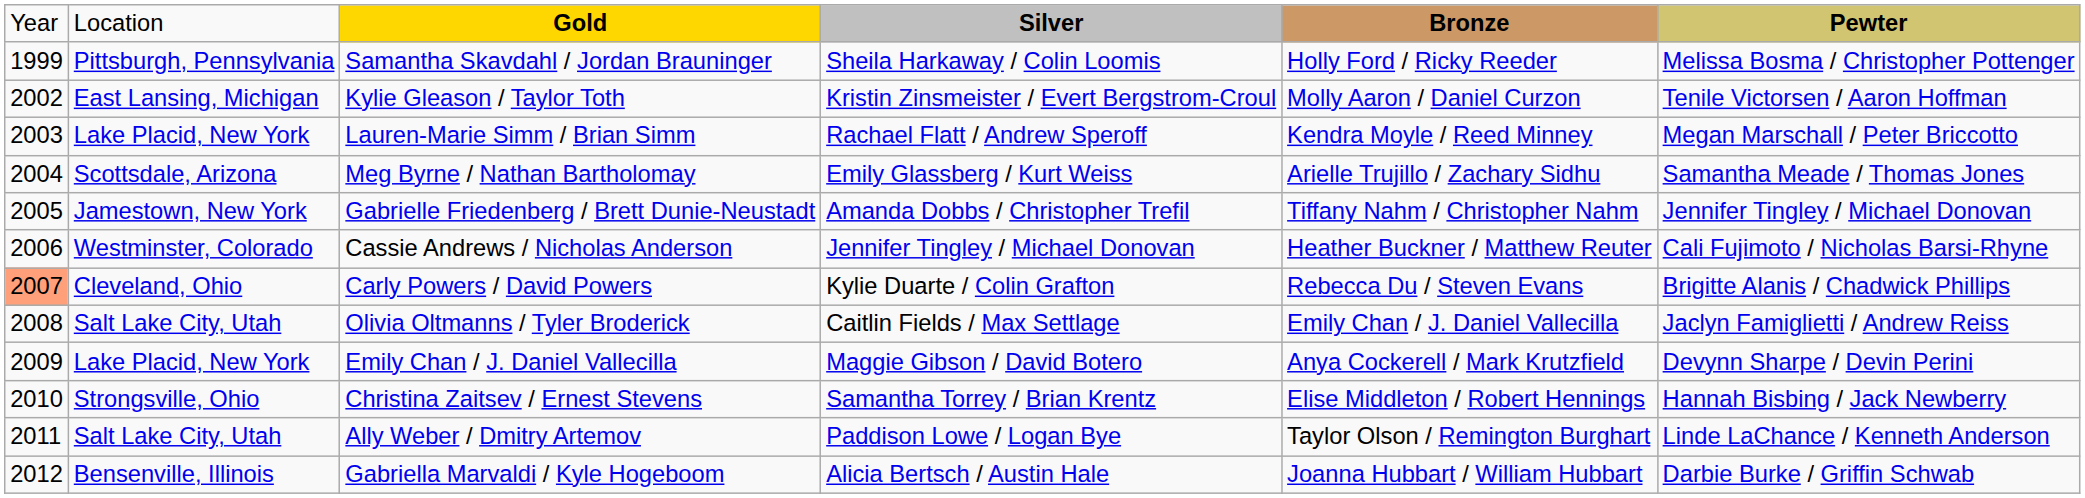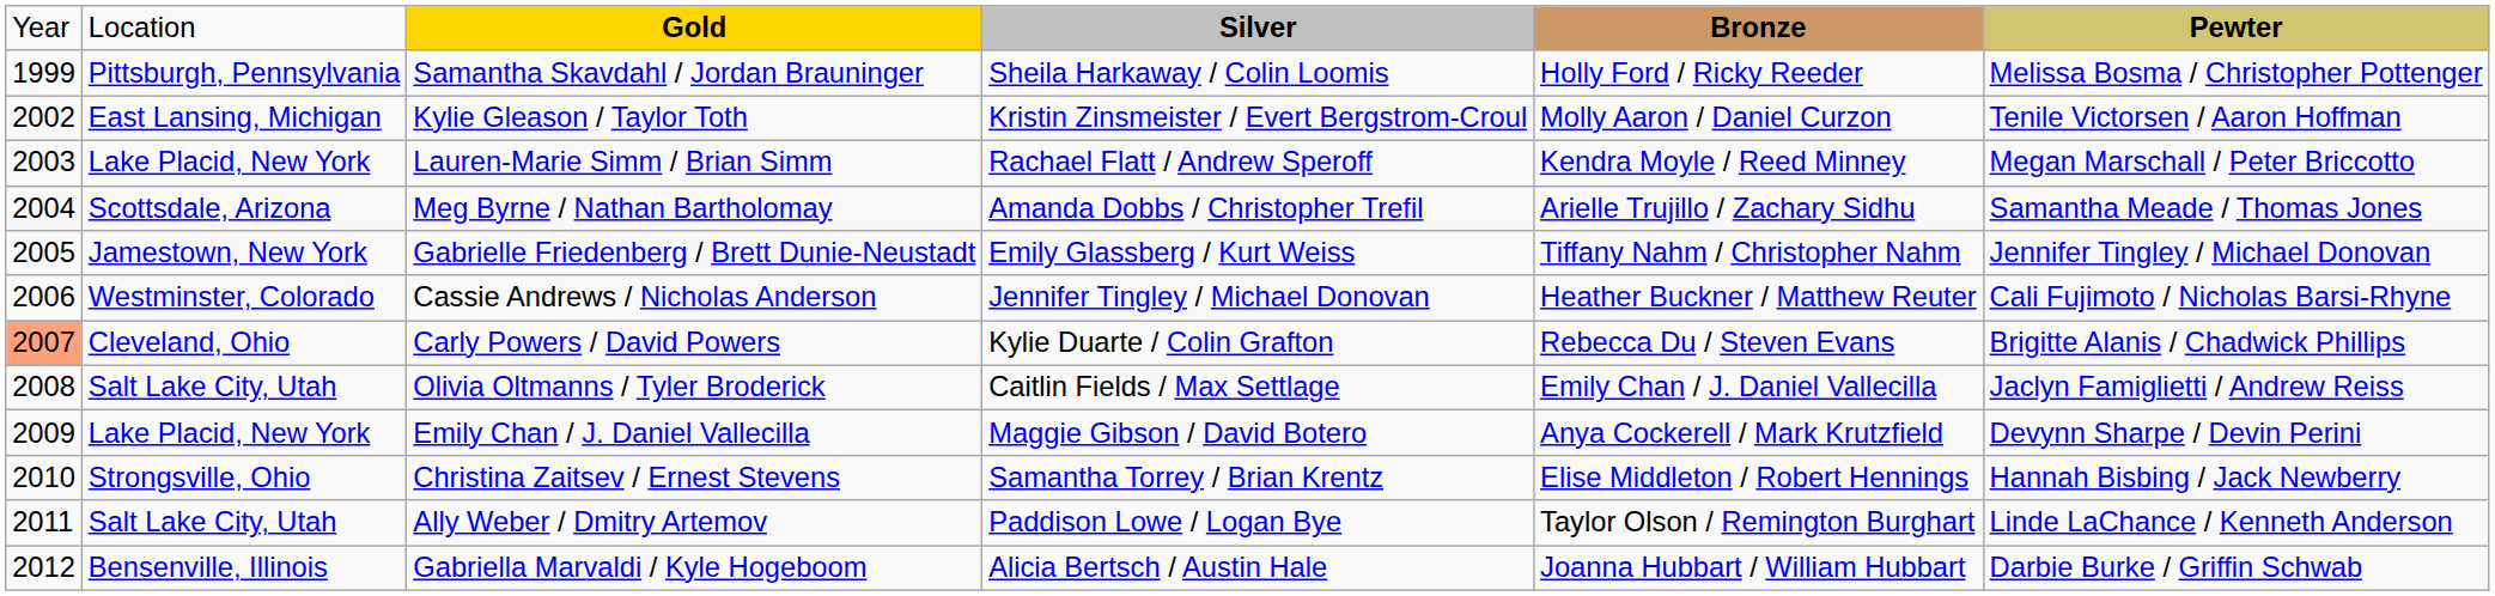 <table class="wikitable">
 <tr>
 <td>Year</td>
 <td>Location</td>
 <td align="center" bgcolor="gold"><strong>Gold</strong></td>
 <td align="center" bgcolor="silver"><strong>Silver</strong></td>
 <td align="center" bgcolor="cc9966"><strong>Bronze</strong></td>
 <td align="center" bgcolor="#d1c571"><strong>Pewter</strong></td>
 </tr>
 <tr>
 <td>1999</td>
 <td><a href='#'>Pittsburgh, Pennsylvania</a></td>
 <td><a href='#'>Samantha Skavdahl</a> / <a href='#'>Jordan Brauninger</a></td>
 <td><a href='#'>Sheila Harkaway</a> / <a href='#'>Colin Loomis</a></td>
 <td><a href='#'>Holly Ford</a> / <a href='#'>Ricky Reeder</a></td>
 <td><a href='#'>Melissa Bosma</a> / <a href='#'>Christopher Pottenger</a></td>
 </tr>
 <tr>
 <td>2002</td>
 <td><a href='#'>East Lansing, Michigan</a></td>
 <td><a href='#'>Kylie Gleason</a> / <a href='#'>Taylor Toth</a></td>
 <td><a href='#'>Kristin Zinsmeister</a> / <a href='#'>Evert Bergstrom-Croul</a></td>
 <td><a href='#'>Molly Aaron</a> / <a href='#'>Daniel Curzon</a></td>
 <td><a href='#'>Tenile Victorsen</a> / <a href='#'>Aaron Hoffman</a></td>
 </tr>
 <tr>
 <td>2003</td>
 <td><a href='#'>Lake Placid, New York</a></td>
 <td><a href='#'>Lauren-Marie Simm</a> / <a href='#'>Brian Simm</a></td>
 <td><a href='#'>Rachael Flatt</a> / <a href='#'>Andrew Speroff</a></td>
 <td><a href='#'>Kendra Moyle</a> / <a href='#'>Reed Minney</a></td>
 <td><a href='#'>Megan Marschall</a> / <a href='#'>Peter Briccotto</a></td>
 </tr>
 <tr>
 <td>2004</td>
 <td><a href='#'>Scottsdale, Arizona</a></td>
 <td><a href='#'>Meg Byrne</a> / <a href='#'>Nathan Bartholomay</a></td>
-<td><a href='#'>Emily Glassberg</a> / <a href='#'>Kurt Weiss</a></td>
+<td><a href='#'>Amanda Dobbs</a> / <a href='#'>Christopher Trefil</a></td>
 <td><a href='#'>Arielle Trujillo</a> / <a href='#'>Zachary Sidhu</a></td>
 <td><a href='#'>Samantha Meade</a> / <a href='#'>Thomas Jones</a></td>
 </tr>
 <tr>
 <td>2005</td>
 <td><a href='#'>Jamestown, New York</a></td>
 <td><a href='#'>Gabrielle Friedenberg</a> / <a href='#'>Brett Dunie-Neustadt</a></td>
-<td><a href='#'>Amanda Dobbs</a> / <a href='#'>Christopher Trefil</a></td>
+<td><a href='#'>Emily Glassberg</a> / <a href='#'>Kurt Weiss</a></td>
 <td><a href='#'>Tiffany Nahm</a> / <a href='#'>Christopher Nahm</a></td>
 <td><a href='#'>Jennifer Tingley</a> / <a href='#'>Michael Donovan</a></td>
 </tr>
 <tr>
 <td>2006</td>
 <td><a href='#'>Westminster, Colorado</a></td>
 <td>Cassie Andrews / <a href='#'>Nicholas Anderson</a></td>
 <td><a href='#'>Jennifer Tingley</a> / <a href='#'>Michael Donovan</a></td>
 <td><a href='#'>Heather Buckner</a> / <a href='#'>Matthew Reuter</a></td>
 <td><a href='#'>Cali Fujimoto</a> / <a href='#'>Nicholas Barsi-Rhyne</a></td>
 </tr>
 <tr>
 <td style="background: lightsalmon;">2007</td>
 <td><a href='#'>Cleveland, Ohio</a></td>
 <td><a href='#'>Carly Powers</a> / <a href='#'>David Powers</a></td>
 <td>Kylie Duarte / <a href='#'>Colin Grafton</a></td>
 <td><a href='#'>Rebecca Du</a> / <a href='#'>Steven Evans</a></td>
 <td><a href='#'>Brigitte Alanis</a> / <a href='#'>Chadwick Phillips</a></td>
 </tr>
 <tr>
 <td>2008</td>
 <td><a href='#'>Salt Lake City, Utah</a></td>
 <td><a href='#'>Olivia Oltmanns</a> / <a href='#'>Tyler Broderick</a></td>
 <td>Caitlin Fields / <a href='#'>Max Settlage</a></td>
 <td><a href='#'>Emily Chan</a> / <a href='#'>J. Daniel Vallecilla</a></td>
 <td><a href='#'>Jaclyn Famiglietti</a> / <a href='#'>Andrew Reiss</a></td>
 </tr>
 <tr>
 <td>2009</td>
 <td><a href='#'>Lake Placid, New York</a></td>
 <td><a href='#'>Emily Chan</a> / <a href='#'>J. Daniel Vallecilla</a></td>
 <td><a href='#'>Maggie Gibson</a> / <a href='#'>David Botero</a></td>
 <td><a href='#'>Anya Cockerell</a> / <a href='#'>Mark Krutzfield</a></td>
 <td><a href='#'>Devynn Sharpe</a> / <a href='#'>Devin Perini</a></td>
 </tr>
 <tr>
 <td>2010</td>
 <td><a href='#'>Strongsville, Ohio</a></td>
 <td><a href='#'>Christina Zaitsev</a> / <a href='#'>Ernest Stevens</a></td>
 <td><a href='#'>Samantha Torrey</a> / <a href='#'>Brian Krentz</a></td>
 <td><a href='#'>Elise Middleton</a> / <a href='#'>Robert Hennings</a></td>
 <td><a href='#'>Hannah Bisbing</a> / <a href='#'>Jack Newberry</a></td>
 </tr>
 <tr>
 <td>2011</td>
 <td><a href='#'>Salt Lake City, Utah</a></td>
 <td><a href='#'>Ally Weber</a> / <a href='#'>Dmitry Artemov</a></td>
 <td><a href='#'>Paddison Lowe</a> / <a href='#'>Logan Bye</a></td>
 <td>Taylor Olson / <a href='#'>Remington Burghart</a></td>
 <td><a href='#'>Linde LaChance</a> / <a href='#'>Kenneth Anderson</a></td>
 </tr>
 <tr>
 <td>2012</td>
 <td><a href='#'>Bensenville, Illinois</a></td>
 <td><a href='#'>Gabriella Marvaldi</a> / <a href='#'>Kyle Hogeboom</a></td>
 <td><a href='#'>Alicia Bertsch</a> / <a href='#'>Austin Hale</a></td>
 <td><a href='#'>Joanna Hubbart</a> / <a href='#'>William Hubbart</a></td>
 <td><a href='#'>Darbie Burke</a> / <a href='#'>Griffin Schwab</a></td>
 </tr>
 </table>
